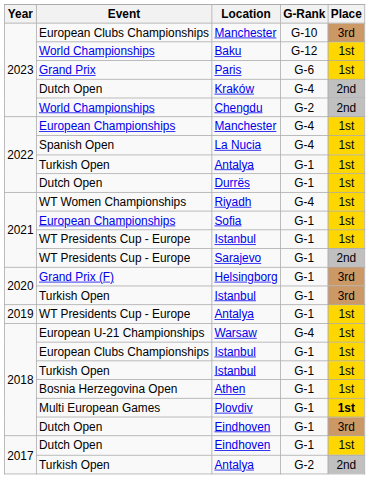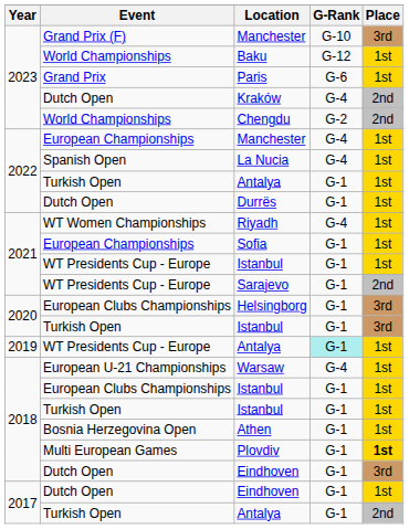 <table class="wikitable" style="text-align:center; font-size:95%;">
 <tr>
 </tr>
 <tr>
 <th align=center>Year</th>
 <th>Event</th>
 <th>Location</th>
 <th>G-Rank</th>
 <th>Place</th>
 </tr>
 <tr>
 <td rowspan="5">2023</td>
-<td align=left>European Clubs Championships</td>
+<td align=left><a href='#'>Grand Prix (F)</a></td>
 <td align="left"> <a href='#'>Manchester</a></td>
 <td>G-10</td>
 <td align="center" bgcolor="cc9966">3rd</td>
 </tr>
 <tr>
 <td align="left"><a href='#'>World Championships</a></td>
 <td align="left"> <a href='#'>Baku</a></td>
 <td>G-12</td>
 <td align="center" bgcolor="gold">1st</td>
 </tr>
 <tr>
 <td align="left"><a href='#'>Grand Prix</a></td>
 <td align="left"> <a href='#'>Paris</a></td>
 <td>G-6</td>
 <td align="center" bgcolor="gold">1st</td>
 </tr>
 <tr>
 <td align=left>Dutch Open</td>
 <td align=left> <a href='#'>Kraków</a></td>
 <td>G-4</td>
 <td align="center" bgcolor="silver">2nd</td>
 </tr>
 <tr>
 <td align="left"><a href='#'>World Championships</a></td>
 <td align=left> <a href='#'>Chengdu</a></td>
 <td>G-2</td>
 <td align="center" bgcolor="silver">2nd</td>
 </tr>
 <tr>
 <td rowspan="4">2022</td>
 <td align=left><a href='#'>European Championships</a></td>
 <td align=left> <a href='#'>Manchester</a></td>
 <td>G-4</td>
 <td align="center" bgcolor="gold">1st</td>
 </tr>
 <tr>
 <td align=left>Spanish Open</td>
 <td align=left> <a href='#'>La Nucia</a></td>
 <td>G-4</td>
 <td align="center" bgcolor="gold">1st</td>
 </tr>
 <tr>
 <td align=left>Turkish Open</td>
 <td align=left> <a href='#'>Antalya</a></td>
 <td>G-1</td>
 <td align="center" bgcolor="gold">1st</td>
 </tr>
 <tr>
 <td align=left>Dutch Open</td>
 <td align=left> <a href='#'>Durrës</a></td>
 <td>G-1</td>
 <td align="center" bgcolor="gold">1st</td>
 </tr>
 <tr>
 <td rowspan="4">2021</td>
 <td align=left>WT Women Championships</td>
 <td align=left> <a href='#'>Riyadh</a></td>
 <td>G-4</td>
 <td align="center" bgcolor="gold">1st</td>
 </tr>
 <tr>
 <td align=left><a href='#'>European Championships</a></td>
 <td align=left> <a href='#'>Sofia</a></td>
 <td>G-1</td>
 <td align="center" bgcolor="gold">1st</td>
 </tr>
 <tr>
 <td align=left>WT Presidents Cup - Europe</td>
 <td align=left> <a href='#'>Istanbul</a></td>
 <td>G-1</td>
 <td align="center" bgcolor="gold">1st</td>
 </tr>
 <tr>
 <td align=left>WT Presidents Cup - Europe</td>
 <td align=left> <a href='#'>Sarajevo</a></td>
 <td>G-1</td>
 <td align="center" bgcolor="silver">2nd</td>
 </tr>
 <tr>
 <td rowspan="2">2020</td>
-<td align=left><a href='#'>Grand Prix (F)</a></td>
+<td align=left>European Clubs Championships</td>
 <td align=left> <a href='#'>Helsingborg</a></td>
 <td>G-1</td>
 <td bgcolor="cc9966">3rd</td>
 </tr>
 <tr>
 <td align=left>Turkish Open</td>
 <td align=left> <a href='#'>Istanbul</a></td>
 <td>G-1</td>
 <td bgcolor="cc9966">3rd</td>
 </tr>
 <tr>
 <td>2019</td>
 <td align=left>WT Presidents Cup - Europe</td>
 <td align=left> <a href='#'>Antalya</a></td>
-<td>G-1</td>
+<td style="background: paleturquoise;">G-1</td>
 <td align="center" bgcolor="gold">1st</td>
 </tr>
 <tr>
 <td rowspan="6">2018</td>
 <td align=left>European U-21 Championships</td>
 <td align=left> <a href='#'>Warsaw</a></td>
 <td>G-4</td>
 <td align="center" bgcolor="gold">1st</td>
 </tr>
 <tr>
 <td align=left>European Clubs Championships</td>
 <td align=left> <a href='#'>Istanbul</a></td>
 <td>G-1</td>
 <td align="center" bgcolor="gold">1st</td>
 </tr>
 <tr>
 <td align=left>Turkish Open</td>
 <td align=left> <a href='#'>Istanbul</a></td>
 <td>G-1</td>
 <td align="center" bgcolor="gold">1st</td>
 </tr>
 <tr>
 <td align=left>Bosnia Herzegovina Open</td>
 <td align=left> <a href='#'>Athen</a></td>
 <td>G-1</td>
 <td align="center" bgcolor="gold">1st</td>
 </tr>
 <tr>
 <td align=left>Multi European Games</td>
 <td align=left> <a href='#'>Plovdiv</a></td>
 <td>G-1</td>
 <td align="center" bgcolor="gold"><strong>1st</strong></td>
 </tr>
 <tr>
 <td align=left>Dutch Open</td>
 <td align=left> <a href='#'>Eindhoven</a></td>
 <td>G-1</td>
 <td bgcolor="cc9966">3rd</td>
 </tr>
 <tr>
 <td rowspan="2">2017</td>
 <td align=left>Dutch Open</td>
 <td align=left> <a href='#'>Eindhoven</a></td>
 <td>G-1</td>
 <td align="center" bgcolor="gold">1st</td>
 </tr>
 <tr>
 <td align=left>Turkish Open</td>
 <td align=left> <a href='#'>Antalya</a></td>
-<td>G-2</td>
+<td>G-1</td>
 <td align="center" bgcolor="silver">2nd</td>
 </tr>
 </table>
